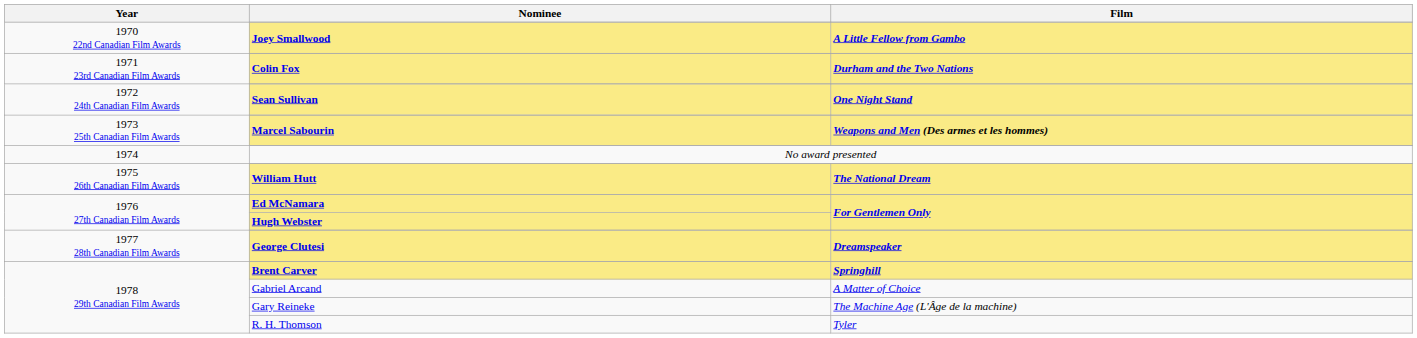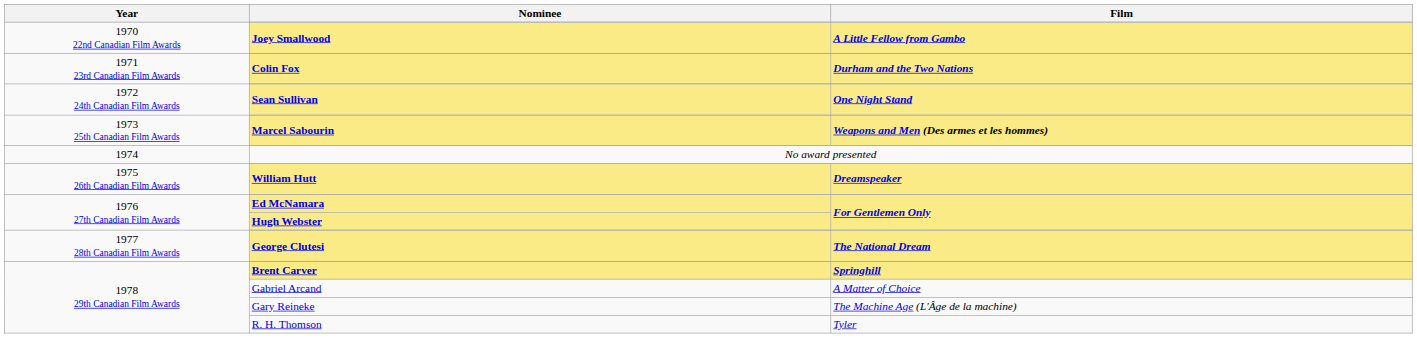 <table class="wikitable" style="width:100%;">
 <tr style="background:#bebebe;">
 <th style="width:8%;">Year</th>
 <th style="width:19%;">Nominee</th>
 <th style="width:19%;">Film</th>
 </tr>
 <tr>
 <td rowspan=2 align="center">1970<br><small><a href='#'>22nd Canadian Film Awards</a></small></td>
 </tr>
 <tr style="background:#FAEB86;">
 <td><strong><a href='#'>Joey Smallwood</a></strong></td>
 <td><strong><em><a href='#'>A Little Fellow from Gambo</a></em></strong></td>
 </tr>
 <tr>
 <td rowspan=2 align="center">1971<br><small><a href='#'>23rd Canadian Film Awards</a></small></td>
 </tr>
 <tr style="background:#FAEB86;">
 <td><strong><a href='#'>Colin Fox</a></strong></td>
 <td><strong><em><a href='#'>Durham and the Two Nations</a></em></strong></td>
 </tr>
 <tr>
 <td rowspan=2 align="center">1972<br><small><a href='#'>24th Canadian Film Awards</a></small></td>
 </tr>
 <tr style="background:#FAEB86;">
 <td><strong><a href='#'>Sean Sullivan</a></strong></td>
 <td><strong><em><a href='#'>One Night Stand</a></em></strong></td>
 </tr>
 <tr>
 <td rowspan=2 align="center">1973<br><small><a href='#'>25th Canadian Film Awards</a></small></td>
 </tr>
 <tr style="background:#FAEB86;">
 <td><strong><a href='#'>Marcel Sabourin</a></strong></td>
 <td><strong><em><a href='#'>Weapons and Men</a> (Des armes et les hommes)</em></strong></td>
 </tr>
 <tr>
 <td rowspan=2 align="center">1974</td>
 </tr>
 <tr>
 <td colspan=2 align=center><em>No award presented</em></td>
 </tr>
 <tr>
 <td rowspan=2 align="center">1975<br><small><a href='#'>26th Canadian Film Awards</a></small></td>
 </tr>
 <tr style="background:#FAEB86;">
 <td><strong><a href='#'>William Hutt</a></strong></td>
-<td><strong><em><a href='#'>The National Dream</a></em></strong></td>
+<td><strong><em><a href='#'>Dreamspeaker</a></em></strong></td>
 </tr>
 <tr>
 <td rowspan=3 align="center">1976<br><small><a href='#'>27th Canadian Film Awards</a></small></td>
 </tr>
 <tr style="background:#FAEB86;">
 <td><strong><a href='#'>Ed McNamara</a></strong></td>
 <td rowspan=2><strong><em><a href='#'>For Gentlemen Only</a></em></strong></td>
 </tr>
 <tr style="background:#FAEB86;">
 <td><strong><a href='#'>Hugh Webster</a></strong></td>
 </tr>
 <tr>
 <td rowspan=2 align="center">1977<br><small><a href='#'>28th Canadian Film Awards</a></small></td>
 </tr>
 <tr style="background:#FAEB86;">
 <td><strong><a href='#'>George Clutesi</a></strong></td>
-<td><strong><em><a href='#'>Dreamspeaker</a></em></strong></td>
+<td><strong><em><a href='#'>The National Dream</a></em></strong></td>
 </tr>
 <tr>
 <td rowspan=5 align="center">1978<br><small><a href='#'>29th Canadian Film Awards</a></small></td>
 </tr>
 <tr style="background:#FAEB86;">
 <td><strong><a href='#'>Brent Carver</a></strong></td>
 <td><strong><em><a href='#'>Springhill</a></em></strong></td>
 </tr>
 <tr>
 <td><a href='#'>Gabriel Arcand</a></td>
 <td><em><a href='#'>A Matter of Choice</a></em></td>
 </tr>
 <tr>
 <td><a href='#'>Gary Reineke</a></td>
 <td><em><a href='#'>The Machine Age</a> (L'Âge de la machine)</em></td>
 </tr>
 <tr>
 <td><a href='#'>R. H. Thomson</a></td>
 <td><em><a href='#'>Tyler</a></em></td>
 </tr>
 </table>
